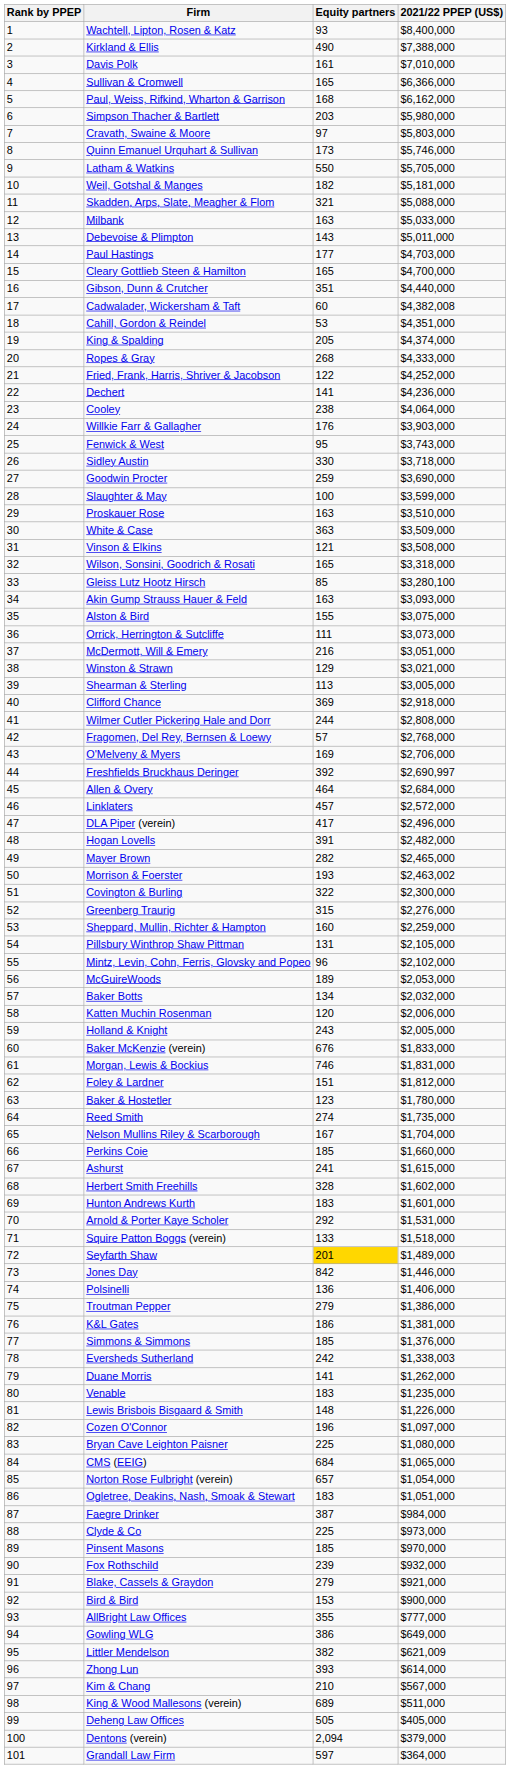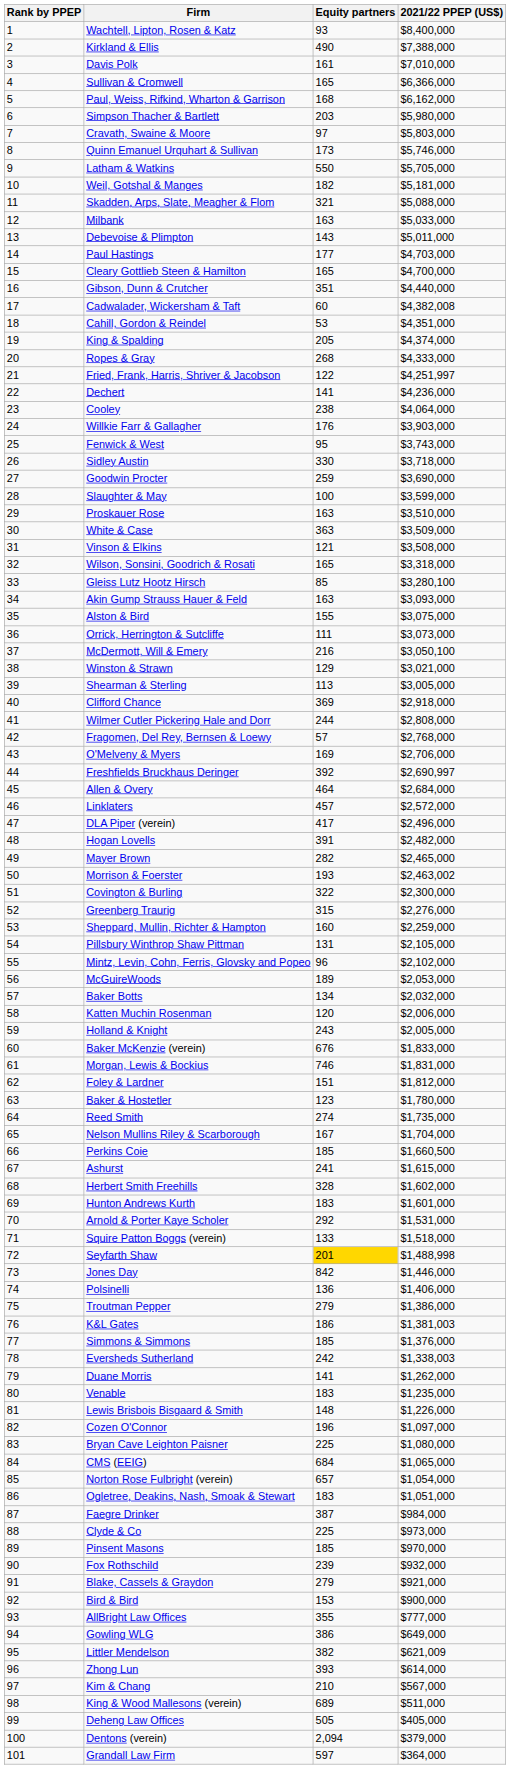 <table class="wikitable sortable">
 <tr>
 <th>Rank by PPEP</th>
 <th>Firm</th>
 <th>Equity partners</th>
 <th>2021/22 PPEP (US$)</th>
 </tr>
 <tr>
 <td>1</td>
 <td><a href='#'>Wachtell, Lipton, Rosen & Katz</a></td>
 <td>93</td>
 <td>$8,400,000</td>
 </tr>
 <tr>
 <td>2</td>
 <td><a href='#'>Kirkland & Ellis</a></td>
 <td>490</td>
 <td>$7,388,000</td>
 </tr>
 <tr>
 <td>3</td>
 <td><a href='#'>Davis Polk</a></td>
 <td>161</td>
 <td>$7,010,000</td>
 </tr>
 <tr>
 <td>4</td>
 <td><a href='#'>Sullivan & Cromwell</a></td>
 <td>165</td>
 <td>$6,366,000</td>
 </tr>
 <tr>
 <td>5</td>
 <td><a href='#'>Paul, Weiss, Rifkind, Wharton & Garrison</a></td>
 <td>168</td>
 <td>$6,162,000</td>
 </tr>
 <tr>
 <td>6</td>
 <td><a href='#'>Simpson Thacher & Bartlett</a></td>
 <td>203</td>
 <td>$5,980,000</td>
 </tr>
 <tr>
 <td>7</td>
 <td><a href='#'>Cravath, Swaine & Moore</a></td>
 <td>97</td>
 <td>$5,803,000</td>
 </tr>
 <tr>
 <td>8</td>
 <td><a href='#'>Quinn Emanuel Urquhart & Sullivan</a></td>
 <td>173</td>
 <td>$5,746,000</td>
 </tr>
 <tr>
 <td>9</td>
 <td><a href='#'>Latham & Watkins</a></td>
 <td>550</td>
 <td>$5,705,000</td>
 </tr>
 <tr>
 <td>10</td>
 <td><a href='#'>Weil, Gotshal & Manges</a></td>
 <td>182</td>
 <td>$5,181,000</td>
 </tr>
 <tr>
 <td>11</td>
 <td><a href='#'>Skadden, Arps, Slate, Meagher & Flom</a></td>
 <td>321</td>
 <td>$5,088,000</td>
 </tr>
 <tr>
 <td>12</td>
 <td><a href='#'>Milbank</a></td>
 <td>163</td>
 <td>$5,033,000</td>
 </tr>
 <tr>
 <td>13</td>
 <td><a href='#'>Debevoise & Plimpton</a></td>
 <td>143</td>
 <td>$5,011,000</td>
 </tr>
 <tr>
 <td>14</td>
 <td><a href='#'>Paul Hastings</a></td>
 <td>177</td>
 <td>$4,703,000</td>
 </tr>
 <tr>
 <td>15</td>
 <td><a href='#'>Cleary Gottlieb Steen & Hamilton</a></td>
 <td>165</td>
 <td>$4,700,000</td>
 </tr>
 <tr>
 <td>16</td>
 <td><a href='#'>Gibson, Dunn & Crutcher</a></td>
 <td>351</td>
 <td>$4,440,000</td>
 </tr>
 <tr>
 <td>17</td>
 <td><a href='#'>Cadwalader, Wickersham & Taft</a></td>
 <td>60</td>
 <td>$4,382,008</td>
 </tr>
 <tr>
 <td>18</td>
 <td><a href='#'>Cahill, Gordon & Reindel</a></td>
 <td>53</td>
 <td>$4,351,000</td>
 </tr>
 <tr>
 <td>19</td>
 <td><a href='#'>King & Spalding</a></td>
 <td>205</td>
 <td>$4,374,000</td>
 </tr>
 <tr>
 <td>20</td>
 <td><a href='#'>Ropes & Gray</a></td>
 <td>268</td>
 <td>$4,333,000</td>
 </tr>
 <tr>
 <td>21</td>
 <td><a href='#'>Fried, Frank, Harris, Shriver & Jacobson</a></td>
 <td>122</td>
-<td>$4,252,000</td>
+<td>$4,251,997</td>
 </tr>
 <tr>
 <td>22</td>
 <td><a href='#'>Dechert</a></td>
 <td>141</td>
 <td>$4,236,000</td>
 </tr>
 <tr>
 <td>23</td>
 <td><a href='#'>Cooley</a></td>
 <td>238</td>
 <td>$4,064,000</td>
 </tr>
 <tr>
 <td>24</td>
 <td><a href='#'>Willkie Farr & Gallagher</a></td>
 <td>176</td>
 <td>$3,903,000</td>
 </tr>
 <tr>
 <td>25</td>
 <td><a href='#'>Fenwick & West</a></td>
 <td>95</td>
 <td>$3,743,000</td>
 </tr>
 <tr>
 <td>26</td>
 <td><a href='#'>Sidley Austin</a></td>
 <td>330</td>
 <td>$3,718,000</td>
 </tr>
 <tr>
 <td>27</td>
 <td><a href='#'>Goodwin Procter</a></td>
 <td>259</td>
 <td>$3,690,000</td>
 </tr>
 <tr>
 <td>28</td>
 <td><a href='#'>Slaughter & May</a></td>
 <td>100</td>
 <td>$3,599,000</td>
 </tr>
 <tr>
 <td>29</td>
 <td><a href='#'>Proskauer Rose</a></td>
 <td>163</td>
 <td>$3,510,000</td>
 </tr>
 <tr>
 <td>30</td>
 <td><a href='#'>White & Case</a></td>
 <td>363</td>
 <td>$3,509,000</td>
 </tr>
 <tr>
 <td>31</td>
 <td><a href='#'>Vinson & Elkins</a></td>
 <td>121</td>
 <td>$3,508,000</td>
 </tr>
 <tr>
 <td>32</td>
 <td><a href='#'>Wilson, Sonsini, Goodrich & Rosati</a></td>
 <td>165</td>
 <td>$3,318,000</td>
 </tr>
 <tr>
 <td>33</td>
 <td><a href='#'>Gleiss Lutz Hootz Hirsch</a></td>
 <td>85</td>
 <td>$3,280,100</td>
 </tr>
 <tr>
 <td>34</td>
 <td><a href='#'>Akin Gump Strauss Hauer & Feld</a></td>
 <td>163</td>
 <td>$3,093,000</td>
 </tr>
 <tr>
 <td>35</td>
 <td><a href='#'>Alston & Bird</a></td>
 <td>155</td>
 <td>$3,075,000</td>
 </tr>
 <tr>
 <td>36</td>
 <td><a href='#'>Orrick, Herrington & Sutcliffe</a></td>
 <td>111</td>
 <td>$3,073,000</td>
 </tr>
 <tr>
 <td>37</td>
 <td><a href='#'>McDermott, Will & Emery</a></td>
 <td>216</td>
-<td>$3,051,000</td>
+<td>$3,050,100</td>
 </tr>
 <tr>
 <td>38</td>
 <td><a href='#'>Winston & Strawn</a></td>
 <td>129</td>
 <td>$3,021,000</td>
 </tr>
 <tr>
 <td>39</td>
 <td><a href='#'>Shearman & Sterling</a></td>
 <td>113</td>
 <td>$3,005,000</td>
 </tr>
 <tr>
 <td>40</td>
 <td><a href='#'>Clifford Chance</a></td>
 <td>369</td>
 <td>$2,918,000</td>
 </tr>
 <tr>
 <td>41</td>
 <td><a href='#'>Wilmer Cutler Pickering Hale and Dorr</a></td>
 <td>244</td>
 <td>$2,808,000</td>
 </tr>
 <tr>
 <td>42</td>
 <td><a href='#'>Fragomen, Del Rey, Bernsen & Loewy</a></td>
 <td>57</td>
 <td>$2,768,000</td>
 </tr>
 <tr>
 <td>43</td>
 <td><a href='#'>O'Melveny & Myers</a></td>
 <td>169</td>
 <td>$2,706,000</td>
 </tr>
 <tr>
 <td>44</td>
 <td><a href='#'>Freshfields Bruckhaus Deringer</a></td>
 <td>392</td>
 <td>$2,690,997</td>
 </tr>
 <tr>
 <td>45</td>
 <td><a href='#'>Allen & Overy</a></td>
 <td>464</td>
 <td>$2,684,000</td>
 </tr>
 <tr>
 <td>46</td>
 <td><a href='#'>Linklaters</a></td>
 <td>457</td>
 <td>$2,572,000</td>
 </tr>
 <tr>
 <td>47</td>
 <td><a href='#'>DLA Piper</a> (verein)</td>
 <td>417</td>
 <td>$2,496,000</td>
 </tr>
 <tr>
 <td>48</td>
 <td><a href='#'>Hogan Lovells</a></td>
 <td>391</td>
 <td>$2,482,000</td>
 </tr>
 <tr>
 <td>49</td>
 <td><a href='#'>Mayer Brown</a></td>
 <td>282</td>
 <td>$2,465,000</td>
 </tr>
 <tr>
 <td>50</td>
 <td><a href='#'>Morrison & Foerster</a></td>
 <td>193</td>
 <td>$2,463,002</td>
 </tr>
 <tr>
 <td>51</td>
 <td><a href='#'>Covington & Burling</a></td>
 <td>322</td>
 <td>$2,300,000</td>
 </tr>
 <tr>
 <td>52</td>
 <td><a href='#'>Greenberg Traurig</a></td>
 <td>315</td>
 <td>$2,276,000</td>
 </tr>
 <tr>
 <td>53</td>
 <td><a href='#'>Sheppard, Mullin, Richter & Hampton</a></td>
 <td>160</td>
 <td>$2,259,000</td>
 </tr>
 <tr>
 <td>54</td>
 <td><a href='#'>Pillsbury Winthrop Shaw Pittman</a></td>
 <td>131</td>
 <td>$2,105,000</td>
 </tr>
 <tr>
 <td>55</td>
 <td><a href='#'>Mintz, Levin, Cohn, Ferris, Glovsky and Popeo</a></td>
 <td>96</td>
 <td>$2,102,000</td>
 </tr>
 <tr>
 <td>56</td>
 <td><a href='#'>McGuireWoods</a></td>
 <td>189</td>
 <td>$2,053,000</td>
 </tr>
 <tr>
 <td>57</td>
 <td><a href='#'>Baker Botts</a></td>
 <td>134</td>
 <td>$2,032,000</td>
 </tr>
 <tr>
 <td>58</td>
 <td><a href='#'>Katten Muchin Rosenman</a></td>
 <td>120</td>
 <td>$2,006,000</td>
 </tr>
 <tr>
 <td>59</td>
 <td><a href='#'>Holland & Knight</a></td>
 <td>243</td>
 <td>$2,005,000</td>
 </tr>
 <tr>
 <td>60</td>
 <td><a href='#'>Baker McKenzie</a> (verein)</td>
 <td>676</td>
 <td>$1,833,000</td>
 </tr>
 <tr>
 <td>61</td>
 <td><a href='#'>Morgan, Lewis & Bockius</a></td>
 <td>746</td>
 <td>$1,831,000</td>
 </tr>
 <tr>
 <td>62</td>
 <td><a href='#'>Foley & Lardner</a></td>
 <td>151</td>
 <td>$1,812,000</td>
 </tr>
 <tr>
 <td>63</td>
 <td><a href='#'>Baker & Hostetler</a></td>
 <td>123</td>
 <td>$1,780,000</td>
 </tr>
 <tr>
 <td>64</td>
 <td><a href='#'>Reed Smith</a></td>
 <td>274</td>
 <td>$1,735,000</td>
 </tr>
 <tr>
 <td>65</td>
 <td><a href='#'>Nelson Mullins Riley & Scarborough</a></td>
 <td>167</td>
 <td>$1,704,000</td>
 </tr>
 <tr>
 <td>66</td>
 <td><a href='#'>Perkins Coie</a></td>
 <td>185</td>
-<td>$1,660,000</td>
+<td>$1,660,500</td>
 </tr>
 <tr>
 <td>67</td>
 <td><a href='#'>Ashurst</a></td>
 <td>241</td>
 <td>$1,615,000</td>
 </tr>
 <tr>
 <td>68</td>
 <td><a href='#'>Herbert Smith Freehills</a></td>
 <td>328</td>
 <td>$1,602,000</td>
 </tr>
 <tr>
 <td>69</td>
 <td><a href='#'>Hunton Andrews Kurth</a></td>
 <td>183</td>
 <td>$1,601,000</td>
 </tr>
 <tr>
 <td>70</td>
 <td><a href='#'>Arnold & Porter Kaye Scholer</a></td>
 <td>292</td>
 <td>$1,531,000</td>
 </tr>
 <tr>
 <td>71</td>
 <td><a href='#'>Squire Patton Boggs</a> (verein)</td>
 <td>133</td>
 <td>$1,518,000</td>
 </tr>
 <tr>
 <td>72</td>
 <td><a href='#'>Seyfarth Shaw</a></td>
 <td style="background: gold;">201</td>
-<td>$1,489,000</td>
+<td>$1,488,998</td>
 </tr>
 <tr>
 <td>73</td>
 <td><a href='#'>Jones Day</a></td>
 <td>842</td>
 <td>$1,446,000</td>
 </tr>
 <tr>
 <td>74</td>
 <td><a href='#'>Polsinelli</a></td>
 <td>136</td>
 <td>$1,406,000</td>
 </tr>
 <tr>
 <td>75</td>
 <td><a href='#'>Troutman Pepper</a></td>
 <td>279</td>
 <td>$1,386,000</td>
 </tr>
 <tr>
 <td>76</td>
 <td><a href='#'>K&L Gates</a></td>
 <td>186</td>
-<td>$1,381,000</td>
+<td>$1,381,003</td>
 </tr>
 <tr>
 <td>77</td>
 <td><a href='#'>Simmons & Simmons</a></td>
 <td>185</td>
 <td>$1,376,000</td>
 </tr>
 <tr>
 <td>78</td>
 <td><a href='#'>Eversheds Sutherland</a></td>
 <td>242</td>
 <td>$1,338,003</td>
 </tr>
 <tr>
 <td>79</td>
 <td><a href='#'>Duane Morris</a></td>
 <td>141</td>
 <td>$1,262,000</td>
 </tr>
 <tr>
 <td>80</td>
 <td><a href='#'>Venable</a></td>
 <td>183</td>
 <td>$1,235,000</td>
 </tr>
 <tr>
 <td>81</td>
 <td><a href='#'>Lewis Brisbois Bisgaard & Smith</a></td>
 <td>148</td>
 <td>$1,226,000</td>
 </tr>
 <tr>
 <td>82</td>
 <td><a href='#'>Cozen O'Connor</a></td>
 <td>196</td>
 <td>$1,097,000</td>
 </tr>
 <tr>
 <td>83</td>
 <td><a href='#'>Bryan Cave Leighton Paisner</a></td>
 <td>225</td>
 <td>$1,080,000</td>
 </tr>
 <tr>
 <td>84</td>
 <td><a href='#'>CMS</a> (<a href='#'>EEIG</a>)</td>
 <td>684</td>
 <td>$1,065,000</td>
 </tr>
 <tr>
 <td>85</td>
 <td><a href='#'>Norton Rose Fulbright</a> (verein)</td>
 <td>657</td>
 <td>$1,054,000</td>
 </tr>
 <tr>
 <td>86</td>
 <td><a href='#'>Ogletree, Deakins, Nash, Smoak & Stewart</a></td>
 <td>183</td>
 <td>$1,051,000</td>
 </tr>
 <tr>
 <td>87</td>
 <td><a href='#'>Faegre Drinker</a></td>
 <td>387</td>
 <td>$984,000</td>
 </tr>
 <tr>
 <td>88</td>
 <td><a href='#'>Clyde & Co</a></td>
 <td>225</td>
 <td>$973,000</td>
 </tr>
 <tr>
 <td>89</td>
 <td><a href='#'>Pinsent Masons</a></td>
 <td>185</td>
 <td>$970,000</td>
 </tr>
 <tr>
 <td>90</td>
 <td><a href='#'>Fox Rothschild</a></td>
 <td>239</td>
 <td>$932,000</td>
 </tr>
 <tr>
 <td>91</td>
 <td><a href='#'>Blake, Cassels & Graydon</a></td>
 <td>279</td>
 <td>$921,000</td>
 </tr>
 <tr>
 <td>92</td>
 <td><a href='#'>Bird & Bird</a></td>
 <td>153</td>
 <td>$900,000</td>
 </tr>
 <tr>
 <td>93</td>
 <td><a href='#'>AllBright Law Offices</a></td>
 <td>355</td>
 <td>$777,000</td>
 </tr>
 <tr>
 <td>94</td>
 <td><a href='#'>Gowling WLG</a></td>
 <td>386</td>
 <td>$649,000</td>
 </tr>
 <tr>
 <td>95</td>
 <td><a href='#'>Littler Mendelson</a></td>
 <td>382</td>
 <td>$621,009</td>
 </tr>
 <tr>
 <td>96</td>
 <td><a href='#'>Zhong Lun</a></td>
 <td>393</td>
 <td>$614,000</td>
 </tr>
 <tr>
 <td>97</td>
 <td><a href='#'>Kim & Chang</a></td>
 <td>210</td>
 <td>$567,000</td>
 </tr>
 <tr>
 <td>98</td>
 <td><a href='#'>King & Wood Mallesons</a> (verein)</td>
 <td>689</td>
 <td>$511,000</td>
 </tr>
 <tr>
 <td>99</td>
 <td><a href='#'>Deheng Law Offices</a></td>
 <td>505</td>
 <td>$405,000</td>
 </tr>
 <tr>
 <td>100</td>
 <td><a href='#'>Dentons</a> (verein)</td>
 <td>2,094</td>
 <td>$379,000</td>
 </tr>
 <tr>
 <td>101</td>
 <td><a href='#'>Grandall Law Firm</a></td>
 <td>597</td>
 <td>$364,000</td>
 </tr>
 </table>
